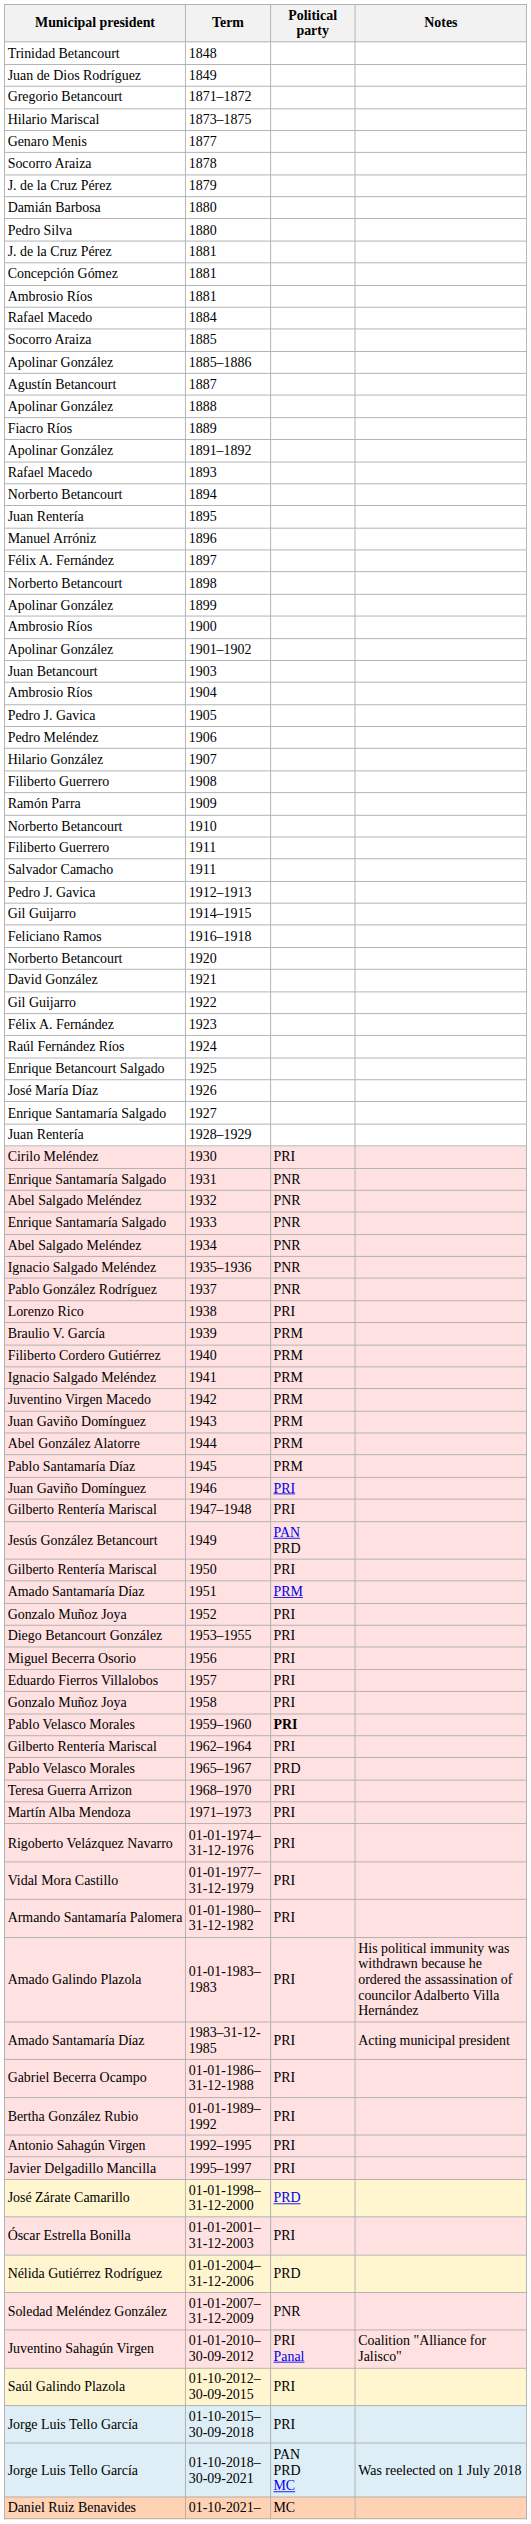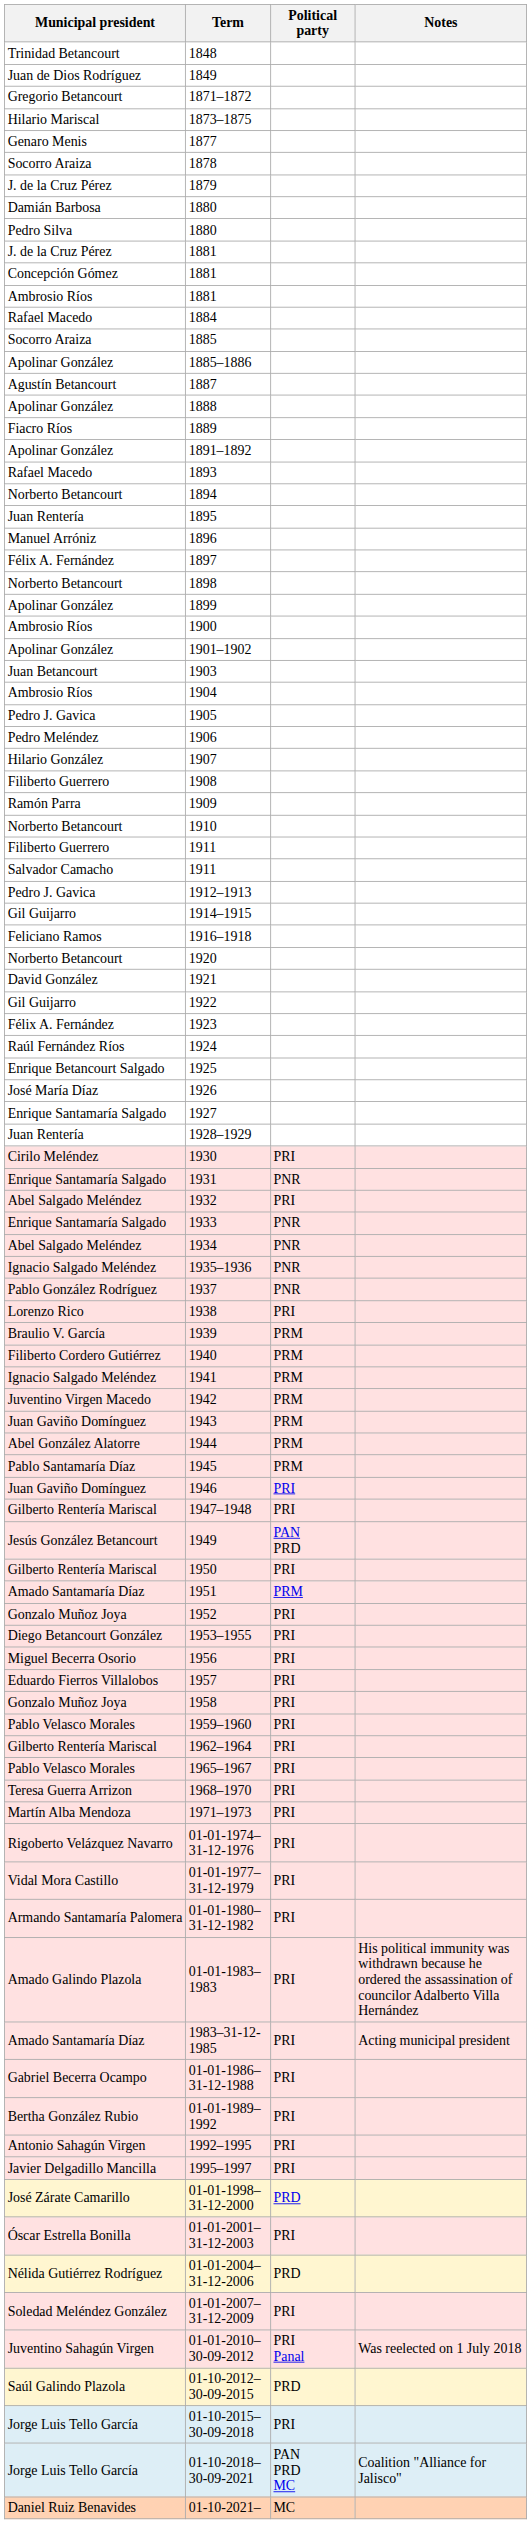 <table class="wikitable">
 <tr>
 <th>Municipal president</th>
 <th width=90px>Term</th>
 <th width=90x>Political party</th>
 <th width=190px>Notes</th>
 </tr>
 <tr style="background:#ffffff">
 <td>Trinidad Betancourt</td>
 <td>1848</td>
 <td></td>
 <td></td>
 </tr>
 <tr style="background:#ffffff">
 <td>Juan de Dios Rodríguez</td>
 <td>1849</td>
 <td></td>
 <td></td>
 </tr>
 <tr style="background:#ffffff">
 <td>Gregorio Betancourt</td>
 <td>1871–1872</td>
 <td></td>
 <td></td>
 </tr>
 <tr style="background:#ffffff">
 <td>Hilario Mariscal</td>
 <td>1873–1875</td>
 <td></td>
 <td></td>
 </tr>
 <tr style="background:#ffffff">
 <td>Genaro Menis</td>
 <td>1877</td>
 <td></td>
 <td></td>
 </tr>
 <tr style="background:#ffffff">
 <td>Socorro Araiza</td>
 <td>1878</td>
 <td></td>
 <td></td>
 </tr>
 <tr style="background:#ffffff">
 <td>J. de la Cruz Pérez</td>
 <td>1879</td>
 <td></td>
 <td></td>
 </tr>
 <tr style="background:#ffffff">
 <td>Damián Barbosa</td>
 <td>1880</td>
 <td></td>
 <td></td>
 </tr>
 <tr style="background:#ffffff">
 <td>Pedro Silva</td>
 <td>1880</td>
 <td></td>
 <td></td>
 </tr>
 <tr style="background:#ffffff">
 <td>J. de la Cruz Pérez</td>
 <td>1881</td>
 <td></td>
 <td></td>
 </tr>
 <tr style="background:#ffffff">
 <td>Concepción Gómez</td>
 <td>1881</td>
 <td></td>
 <td></td>
 </tr>
 <tr style="background:#ffffff">
 <td>Ambrosio Ríos</td>
 <td>1881</td>
 <td></td>
 <td></td>
 </tr>
 <tr style="background:#ffffff">
 <td>Rafael Macedo</td>
 <td>1884</td>
 <td></td>
 <td></td>
 </tr>
 <tr style="background:#ffffff">
 <td>Socorro Araiza</td>
 <td>1885</td>
 <td></td>
 <td></td>
 </tr>
 <tr style="background:#ffffff">
 <td>Apolinar González</td>
 <td>1885–1886</td>
 <td></td>
 <td></td>
 </tr>
 <tr style="background:#ffffff">
 <td>Agustín Betancourt</td>
 <td>1887</td>
 <td></td>
 <td></td>
 </tr>
 <tr style="background:#ffffff">
 <td>Apolinar González</td>
 <td>1888</td>
 <td></td>
 <td></td>
 </tr>
 <tr style="background:#ffffff">
 <td>Fiacro Ríos</td>
 <td>1889</td>
 <td></td>
 <td></td>
 </tr>
 <tr style="background:#ffffff">
 <td>Apolinar González</td>
 <td>1891–1892</td>
 <td></td>
 <td></td>
 </tr>
 <tr style="background:#ffffff">
 <td>Rafael Macedo</td>
 <td>1893</td>
 <td></td>
 <td></td>
 </tr>
 <tr style="background:#ffffff">
 <td>Norberto Betancourt</td>
 <td>1894</td>
 <td></td>
 <td></td>
 </tr>
 <tr style="background:#ffffff">
 <td>Juan Rentería</td>
 <td>1895</td>
 <td></td>
 <td></td>
 </tr>
 <tr style="background:#ffffff">
 <td>Manuel Arróniz</td>
 <td>1896</td>
 <td></td>
 <td></td>
 </tr>
 <tr style="background:#ffffff">
 <td>Félix A. Fernández</td>
 <td>1897</td>
 <td></td>
 <td></td>
 </tr>
 <tr style="background:#ffffff">
 <td>Norberto Betancourt</td>
 <td>1898</td>
 <td></td>
 <td></td>
 </tr>
 <tr style="background:#ffffff">
 <td>Apolinar González</td>
 <td>1899</td>
 <td></td>
 <td></td>
 </tr>
 <tr style="background:#ffffff">
 <td>Ambrosio Ríos</td>
 <td>1900</td>
 <td></td>
 <td></td>
 </tr>
 <tr style="background:#ffffff">
 <td>Apolinar González</td>
 <td>1901–1902</td>
 <td></td>
 <td></td>
 </tr>
 <tr style="background:#ffffff">
 <td>Juan Betancourt</td>
 <td>1903</td>
 <td></td>
 <td></td>
 </tr>
 <tr style="background:#ffffff">
 <td>Ambrosio Ríos</td>
 <td>1904</td>
 <td></td>
 <td></td>
 </tr>
 <tr style="background:#ffffff">
 <td>Pedro J. Gavica</td>
 <td>1905</td>
 <td></td>
 <td></td>
 </tr>
 <tr style="background:#ffffff">
 <td>Pedro Meléndez</td>
 <td>1906</td>
 <td></td>
 <td></td>
 </tr>
 <tr style="background:#ffffff">
 <td>Hilario González</td>
 <td>1907</td>
 <td></td>
 <td></td>
 </tr>
 <tr style="background:#ffffff">
 <td>Filiberto Guerrero</td>
 <td>1908</td>
 <td></td>
 <td></td>
 </tr>
 <tr style="background:#ffffff">
 <td>Ramón Parra</td>
 <td>1909</td>
 <td></td>
 <td></td>
 </tr>
 <tr style="background:#ffffff">
 <td>Norberto Betancourt</td>
 <td>1910</td>
 <td></td>
 <td></td>
 </tr>
 <tr style="background:#ffffff">
 <td>Filiberto Guerrero</td>
 <td>1911</td>
 <td></td>
 <td></td>
 </tr>
 <tr style="background:#ffffff">
 <td>Salvador Camacho</td>
 <td>1911</td>
 <td></td>
 <td></td>
 </tr>
 <tr style="background:#ffffff">
 <td>Pedro J. Gavica</td>
 <td>1912–1913</td>
 <td></td>
 <td></td>
 </tr>
 <tr style="background:#ffffff">
 <td>Gil Guijarro</td>
 <td>1914–1915</td>
 <td></td>
 <td></td>
 </tr>
 <tr style="background:#ffffff">
 <td>Feliciano Ramos</td>
 <td>1916–1918</td>
 <td></td>
 <td></td>
 </tr>
 <tr style="background:#ffffff">
 <td>Norberto Betancourt</td>
 <td>1920</td>
 <td></td>
 <td></td>
 </tr>
 <tr style="background:#ffffff">
 <td>David González</td>
 <td>1921</td>
 <td></td>
 <td></td>
 </tr>
 <tr style="background:#ffffff">
 <td>Gil Guijarro</td>
 <td>1922</td>
 <td></td>
 <td></td>
 </tr>
 <tr style="background:#ffffff">
 <td>Félix A. Fernández</td>
 <td>1923</td>
 <td></td>
 <td></td>
 </tr>
 <tr style="background:#ffffff">
 <td>Raúl Fernández Ríos</td>
 <td>1924</td>
 <td></td>
 <td></td>
 </tr>
 <tr style="background:#ffffff">
 <td>Enrique Betancourt Salgado</td>
 <td>1925</td>
 <td></td>
 <td></td>
 </tr>
 <tr style="background:#ffffff">
 <td>José María Díaz</td>
 <td>1926</td>
 <td></td>
 <td></td>
 </tr>
 <tr style="background:#ffffff">
 <td>Enrique Santamaría Salgado</td>
 <td>1927</td>
 <td></td>
 <td></td>
 </tr>
 <tr style="background:#ffffff">
 <td>Juan Rentería</td>
 <td>1928–1929</td>
 <td></td>
 <td></td>
 </tr>
 <tr style="background:#ffe1e1">
 <td>Cirilo Meléndez</td>
 <td>1930</td>
 <td>PRI </td>
 <td></td>
 </tr>
 <tr style="background:#ffe1e1">
 <td>Enrique Santamaría Salgado</td>
 <td>1931</td>
 <td>PNR </td>
 <td></td>
 </tr>
 <tr style="background:#ffe1e1">
 <td>Abel Salgado Meléndez</td>
 <td>1932</td>
-<td>PNR </td>
+<td>PRI </td>
 <td></td>
 </tr>
 <tr style="background:#ffe1e1">
 <td>Enrique Santamaría Salgado</td>
 <td>1933</td>
 <td>PNR </td>
 <td></td>
 </tr>
 <tr style="background:#ffe1e1">
 <td>Abel Salgado Meléndez</td>
 <td>1934</td>
 <td>PNR </td>
 <td></td>
 </tr>
 <tr style="background:#ffe1e1">
 <td>Ignacio Salgado Meléndez</td>
 <td>1935–1936</td>
 <td>PNR </td>
 <td></td>
 </tr>
 <tr style="background:#ffe1e1">
 <td>Pablo González Rodríguez</td>
 <td>1937</td>
 <td>PNR </td>
 <td></td>
 </tr>
 <tr style="background:#ffe1e1">
 <td>Lorenzo Rico</td>
 <td>1938</td>
 <td>PRI </td>
 <td></td>
 </tr>
 <tr style="background:#ffe1e1">
 <td>Braulio V. García</td>
 <td>1939</td>
 <td>PRM </td>
 <td></td>
 </tr>
 <tr style="background:#ffe1e1">
 <td>Filiberto Cordero Gutiérrez</td>
 <td>1940</td>
 <td>PRM </td>
 <td></td>
 </tr>
 <tr style="background:#ffe1e1">
 <td>Ignacio Salgado Meléndez</td>
 <td>1941</td>
 <td>PRM </td>
 <td></td>
 </tr>
 <tr style="background:#ffe1e1">
 <td>Juventino Virgen Macedo</td>
 <td>1942</td>
 <td>PRM </td>
 <td></td>
 </tr>
 <tr style="background:#ffe1e1">
 <td>Juan Gaviño Domínguez</td>
 <td>1943</td>
 <td>PRM </td>
 <td></td>
 </tr>
 <tr style="background:#ffe1e1">
 <td>Abel González Alatorre</td>
 <td>1944</td>
 <td>PRM </td>
 <td></td>
 </tr>
 <tr style="background:#ffe1e1">
 <td>Pablo Santamaría Díaz</td>
 <td>1945</td>
 <td>PRM </td>
 <td></td>
 </tr>
 <tr style="background:#ffe1e1">
 <td>Juan Gaviño Domínguez</td>
 <td>1946</td>
 <td><a href='#'>PRI</a> </td>
 <td></td>
 </tr>
 <tr style="background:#ffe1e1">
 <td>Gilberto Rentería Mariscal</td>
 <td>1947–1948</td>
 <td>PRI </td>
 <td></td>
 </tr>
 <tr style="background:#ffe1e1">
 <td>Jesús González Betancourt</td>
 <td>1949</td>
 <td><a href='#'>PAN</a> <br> PRD </td>
 <td></td>
 </tr>
 <tr style="background:#ffe1e1">
 <td>Gilberto Rentería Mariscal</td>
 <td>1950</td>
 <td>PRI </td>
 <td></td>
 </tr>
 <tr style="background:#ffe1e1">
 <td>Amado Santamaría Díaz</td>
 <td>1951</td>
 <td><a href='#'>PRM</a> </td>
 <td></td>
 </tr>
 <tr style="background:#ffe1e1">
 <td>Gonzalo Muñoz Joya</td>
 <td>1952</td>
 <td>PRI </td>
 <td></td>
 </tr>
 <tr style="background:#ffe1e1">
 <td>Diego Betancourt González</td>
 <td>1953–1955</td>
 <td>PRI </td>
 <td></td>
 </tr>
 <tr style="background:#ffe1e1">
 <td>Miguel Becerra Osorio</td>
 <td>1956</td>
 <td>PRI </td>
 <td></td>
 </tr>
 <tr style="background:#ffe1e1">
 <td>Eduardo Fierros Villalobos</td>
 <td>1957</td>
 <td>PRI </td>
 <td></td>
 </tr>
 <tr style="background:#ffe1e1">
 <td>Gonzalo Muñoz Joya</td>
 <td>1958</td>
 <td>PRI </td>
 <td></td>
 </tr>
 <tr style="background:#ffe1e1">
 <td>Pablo Velasco Morales</td>
 <td>1959–1960</td>
-<td><strong>PRI </strong></td>
+<td>PRI </td>
 <td></td>
 </tr>
 <tr style="background:#ffe1e1">
 <td>Gilberto Rentería Mariscal</td>
 <td>1962–1964</td>
 <td>PRI </td>
 <td></td>
 </tr>
 <tr style="background:#ffe1e1">
 <td>Pablo Velasco Morales</td>
 <td>1965–1967</td>
-<td>PRD </td>
+<td>PRI </td>
 <td></td>
 </tr>
 <tr style="background:#ffe1e1">
 <td>Teresa Guerra Arrizon</td>
 <td>1968–1970</td>
 <td>PRI </td>
 <td></td>
 </tr>
 <tr style="background:#ffe1e1">
 <td>Martín Alba Mendoza</td>
 <td>1971–1973</td>
 <td>PRI </td>
 <td></td>
 </tr>
 <tr style="background:#ffe1e1">
 <td>Rigoberto Velázquez Navarro</td>
 <td>01-01-1974–31-12-1976</td>
 <td>PRI </td>
 <td></td>
 </tr>
 <tr style="background:#ffe1e1">
 <td>Vidal Mora Castillo</td>
 <td>01-01-1977–31-12-1979</td>
 <td>PRI </td>
 <td></td>
 </tr>
 <tr style="background:#ffe1e1">
 <td>Armando Santamaría Palomera</td>
 <td>01-01-1980–31-12-1982</td>
 <td>PRI </td>
 <td></td>
 </tr>
 <tr style="background:#ffe1e1">
 <td>Amado Galindo Plazola</td>
 <td>01-01-1983–1983</td>
 <td>PRI </td>
 <td>His political immunity was withdrawn because he ordered the assassination of councilor Adalberto Villa Hernández</td>
 </tr>
 <tr style="background:#ffe1e1">
 <td>Amado Santamaría Díaz</td>
 <td>1983–31-12-1985</td>
 <td>PRI </td>
 <td>Acting municipal president</td>
 </tr>
 <tr style="background:#ffe1e1">
 <td>Gabriel Becerra Ocampo</td>
 <td>01-01-1986–31-12-1988</td>
 <td>PRI </td>
 <td></td>
 </tr>
 <tr style="background:#ffe1e1">
 <td>Bertha González Rubio</td>
 <td>01-01-1989–1992</td>
 <td>PRI </td>
 <td></td>
 </tr>
 <tr style="background:#ffe1e1">
 <td>Antonio Sahagún Virgen</td>
 <td>1992–1995</td>
 <td>PRI </td>
 <td></td>
 </tr>
 <tr style="background:#ffe1e1">
 <td>Javier Delgadillo Mancilla</td>
 <td>1995–1997</td>
 <td>PRI </td>
 <td></td>
 </tr>
 <tr style="background:#fff6d0">
 <td>José Zárate Camarillo</td>
 <td>01-01-1998–31-12-2000</td>
 <td><a href='#'>PRD</a> </td>
 <td></td>
 </tr>
 <tr style="background:#ffe1e1">
 <td>Óscar Estrella Bonilla</td>
 <td>01-01-2001–31-12-2003</td>
 <td>PRI </td>
 <td></td>
 </tr>
 <tr style="background:#fff6d0">
 <td>Nélida Gutiérrez Rodríguez</td>
 <td>01-01-2004–31-12-2006</td>
 <td>PRD </td>
 <td></td>
 </tr>
 <tr style="background:#ffe1e1">
 <td>Soledad Meléndez González</td>
 <td>01-01-2007–31-12-2009</td>
-<td>PNR </td>
+<td>PRI </td>
 <td></td>
 </tr>
 <tr style="background:#ffe1e1">
 <td>Juventino Sahagún Virgen</td>
 <td>01-01-2010–30-09-2012</td>
 <td>PRI <br> <a href='#'>Panal</a> </td>
-<td>Coalition "Alliance for Jalisco"</td>
+<td>Was reelected on 1 July 2018</td>
 </tr>
 <tr style="background:#fff6d0">
 <td>Saúl Galindo Plazola</td>
 <td>01-10-2012–30-09-2015</td>
-<td>PRI </td>
+<td>PRD </td>
 <td></td>
 </tr>
 <tr style="background:#ddeef6">
 <td>Jorge Luis Tello García</td>
 <td>01-10-2015–30-09-2018</td>
 <td>PRI </td>
 <td></td>
 </tr>
 <tr style="background:#ddeef6">
 <td>Jorge Luis Tello García</td>
 <td>01-10-2018–30-09-2021</td>
 <td>PAN <br> PRD <br> <a href='#'>MC</a> </td>
-<td>Was reelected on 1 July 2018</td>
+<td>Coalition "Alliance for Jalisco"</td>
 </tr>
 <tr style="background:#ffd2b3">
 <td>Daniel Ruiz Benavides</td>
 <td>01-10-2021–</td>
 <td>MC </td>
 <td></td>
 </tr>
 </table>
